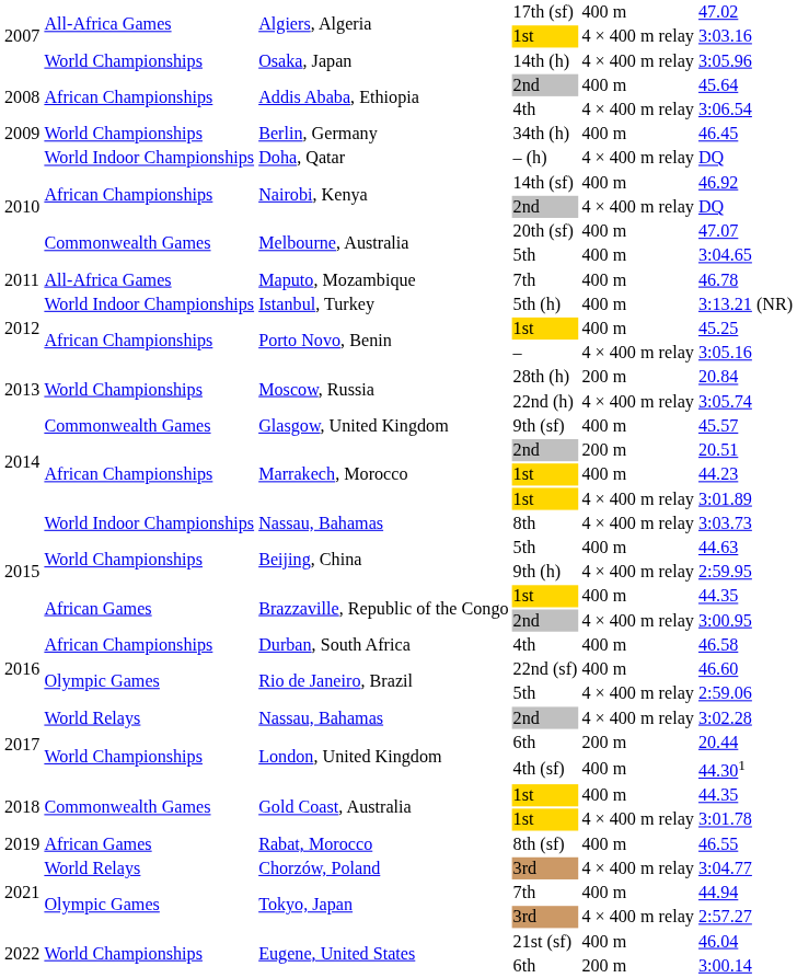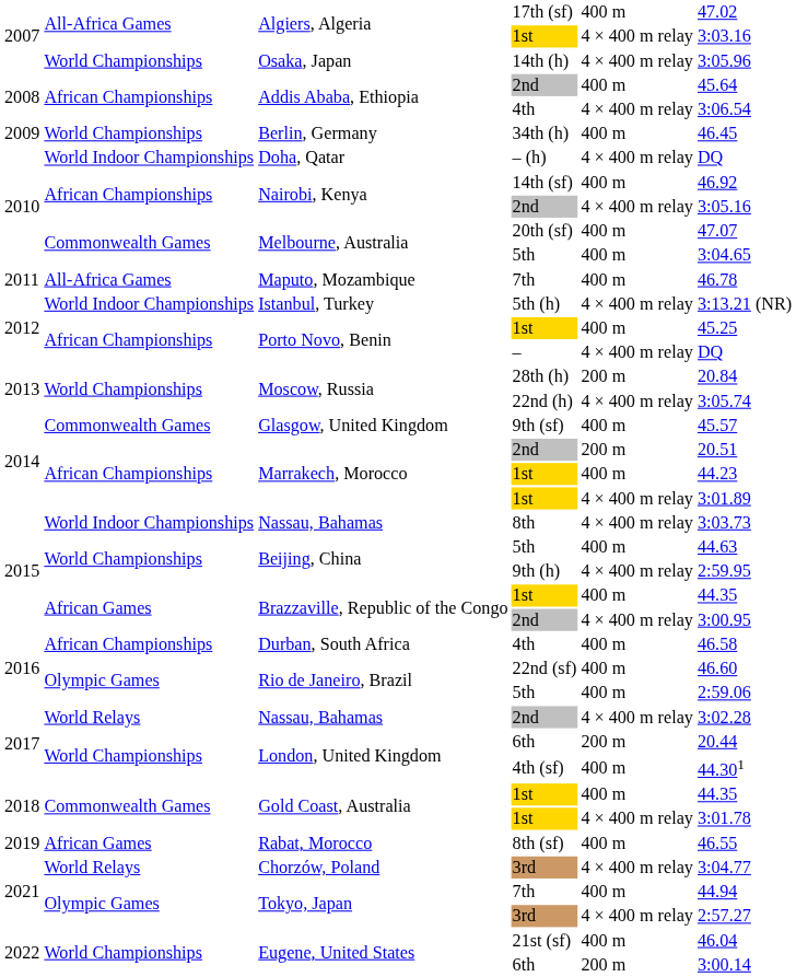 <table>
 <tr>
 <td rowspan=3>2007</td>
 <td rowspan=2><a href='#'>All-Africa Games</a></td>
 <td rowspan=2><a href='#'>Algiers</a>, Algeria</td>
 <td>17th (sf)</td>
 <td>400 m</td>
 <td><a href='#'>47.02</a></td>
 </tr>
 <tr>
 <td style="background:gold;">1st</td>
 <td>4 × 400 m relay</td>
 <td><a href='#'>3:03.16</a></td>
 </tr>
 <tr>
 <td><a href='#'>World Championships</a></td>
 <td><a href='#'>Osaka</a>, Japan</td>
 <td>14th (h)</td>
 <td>4 × 400 m relay</td>
 <td><a href='#'>3:05.96</a></td>
 </tr>
 <tr>
 <td rowspan=2>2008</td>
 <td rowspan=2><a href='#'>African Championships</a></td>
 <td rowspan=2><a href='#'>Addis Ababa</a>, Ethiopia</td>
 <td style="background:silver;">2nd</td>
 <td>400 m</td>
 <td><a href='#'>45.64</a></td>
 </tr>
 <tr>
 <td>4th</td>
 <td>4 × 400 m relay</td>
 <td><a href='#'>3:06.54</a></td>
 </tr>
 <tr>
 <td>2009</td>
 <td><a href='#'>World Championships</a></td>
 <td><a href='#'>Berlin</a>, Germany</td>
 <td>34th (h)</td>
 <td>400 m</td>
 <td><a href='#'>46.45</a></td>
 </tr>
 <tr>
 <td rowspan=5>2010</td>
 <td><a href='#'>World Indoor Championships</a></td>
 <td><a href='#'>Doha</a>, Qatar</td>
 <td>– (h)</td>
 <td>4 × 400 m relay</td>
 <td><a href='#'>DQ</a></td>
 </tr>
 <tr>
 <td rowspan=2><a href='#'>African Championships</a></td>
 <td rowspan=2><a href='#'>Nairobi</a>, Kenya</td>
 <td>14th (sf)</td>
 <td>400 m</td>
 <td><a href='#'>46.92</a></td>
 </tr>
 <tr>
 <td style="background:silver;">2nd</td>
 <td>4 × 400 m relay</td>
-<td><a href='#'>DQ</a></td>
+<td><a href='#'>3:05.16</a></td>
 </tr>
 <tr>
 <td rowspan=2><a href='#'>Commonwealth Games</a></td>
 <td rowspan=2><a href='#'>Melbourne</a>, Australia</td>
 <td>20th (sf)</td>
 <td>400 m</td>
 <td><a href='#'>47.07</a></td>
 </tr>
 <tr>
 <td>5th</td>
 <td>400 m</td>
 <td><a href='#'>3:04.65</a></td>
 </tr>
 <tr>
 <td>2011</td>
 <td><a href='#'>All-Africa Games</a></td>
 <td><a href='#'>Maputo</a>, Mozambique</td>
 <td>7th</td>
 <td>400 m</td>
 <td><a href='#'>46.78</a></td>
 </tr>
 <tr>
 <td rowspan=3>2012</td>
 <td><a href='#'>World Indoor Championships</a></td>
 <td><a href='#'>Istanbul</a>, Turkey</td>
 <td>5th (h)</td>
-<td>400 m</td>
+<td>4 × 400 m relay</td>
 <td><a href='#'>3:13.21</a> (NR)</td>
 </tr>
 <tr>
 <td rowspan=2><a href='#'>African Championships</a></td>
 <td rowspan=2><a href='#'>Porto Novo</a>, Benin</td>
 <td bgcolor=gold>1st</td>
 <td>400 m</td>
 <td><a href='#'>45.25</a></td>
 </tr>
 <tr>
 <td>–</td>
 <td>4 × 400 m relay</td>
-<td><a href='#'>3:05.16</a></td>
+<td><a href='#'>DQ</a></td>
 </tr>
 <tr>
 <td rowspan=2>2013</td>
 <td rowspan=2><a href='#'>World Championships</a></td>
 <td rowspan=2><a href='#'>Moscow</a>, Russia</td>
 <td>28th (h)</td>
 <td>200 m</td>
 <td><a href='#'>20.84</a></td>
 </tr>
 <tr>
 <td>22nd (h)</td>
 <td>4 × 400 m relay</td>
 <td><a href='#'>3:05.74</a></td>
 </tr>
 <tr>
 <td rowspan=4>2014</td>
 <td><a href='#'>Commonwealth Games</a></td>
 <td><a href='#'>Glasgow</a>, United Kingdom</td>
 <td>9th (sf)</td>
 <td>400 m</td>
 <td><a href='#'>45.57</a></td>
 </tr>
 <tr>
 <td rowspan=3><a href='#'>African Championships</a></td>
 <td rowspan=3><a href='#'>Marrakech</a>, Morocco</td>
 <td style="background:silver;">2nd</td>
 <td>200 m</td>
 <td><a href='#'>20.51</a></td>
 </tr>
 <tr>
 <td bgcolor=gold>1st</td>
 <td>400 m</td>
 <td><a href='#'>44.23</a></td>
 </tr>
 <tr>
 <td bgcolor=gold>1st</td>
 <td>4 × 400 m relay</td>
 <td><a href='#'>3:01.89</a></td>
 </tr>
 <tr>
 <td rowspan=5>2015</td>
 <td><a href='#'>World Indoor Championships</a></td>
 <td><a href='#'>Nassau, Bahamas</a></td>
 <td>8th</td>
 <td>4 × 400 m relay</td>
 <td><a href='#'>3:03.73</a></td>
 </tr>
 <tr>
 <td rowspan=2><a href='#'>World Championships</a></td>
 <td rowspan=2><a href='#'>Beijing</a>, China</td>
 <td>5th</td>
 <td>400 m</td>
 <td><a href='#'>44.63</a></td>
 </tr>
 <tr>
 <td>9th (h)</td>
 <td>4 × 400 m relay</td>
 <td><a href='#'>2:59.95</a></td>
 </tr>
 <tr>
 <td rowspan=2><a href='#'>African Games</a></td>
 <td rowspan=2><a href='#'>Brazzaville</a>, Republic of the Congo</td>
 <td bgcolor=gold>1st</td>
 <td>400 m</td>
 <td><a href='#'>44.35</a></td>
 </tr>
 <tr>
 <td style="background:silver;">2nd</td>
 <td>4 × 400 m relay</td>
 <td><a href='#'>3:00.95</a></td>
 </tr>
 <tr>
 <td rowspan=3>2016</td>
 <td><a href='#'>African Championships</a></td>
 <td><a href='#'>Durban</a>, South Africa</td>
 <td>4th</td>
 <td>400 m</td>
 <td><a href='#'>46.58</a></td>
 </tr>
 <tr>
 <td rowspan=2><a href='#'>Olympic Games</a></td>
 <td rowspan=2><a href='#'>Rio de Janeiro</a>, Brazil</td>
 <td>22nd (sf)</td>
 <td>400 m</td>
 <td><a href='#'>46.60</a></td>
 </tr>
 <tr>
 <td>5th</td>
-<td>4 × 400 m relay</td>
+<td>400 m</td>
 <td><a href='#'>2:59.06</a></td>
 </tr>
 <tr>
 <td rowspan=3>2017</td>
 <td><a href='#'>World Relays</a></td>
 <td><a href='#'>Nassau, Bahamas</a></td>
 <td style="background:silver;">2nd</td>
 <td>4 × 400 m relay</td>
 <td><a href='#'>3:02.28</a></td>
 </tr>
 <tr>
 <td rowspan=2><a href='#'>World Championships</a></td>
 <td rowspan=2><a href='#'>London</a>, United Kingdom</td>
 <td>6th</td>
 <td>200 m</td>
 <td><a href='#'>20.44</a></td>
 </tr>
 <tr>
 <td>4th (sf)</td>
 <td>400 m</td>
 <td><a href='#'>44.30</a><sup>1</sup></td>
 </tr>
 <tr>
 <td rowspan=2>2018</td>
 <td rowspan=2><a href='#'>Commonwealth Games</a></td>
 <td rowspan=2><a href='#'>Gold Coast</a>, Australia</td>
 <td bgcolor=gold>1st</td>
 <td>400 m</td>
 <td><a href='#'>44.35</a></td>
 </tr>
 <tr>
 <td bgcolor=gold>1st</td>
 <td>4 × 400 m relay</td>
 <td><a href='#'>3:01.78</a></td>
 </tr>
 <tr>
 <td>2019</td>
 <td><a href='#'>African Games</a></td>
 <td><a href='#'>Rabat, Morocco</a></td>
 <td>8th (sf)</td>
 <td>400 m</td>
 <td><a href='#'>46.55</a></td>
 </tr>
 <tr>
 <td rowspan=3>2021</td>
 <td><a href='#'>World Relays</a></td>
 <td><a href='#'>Chorzów, Poland</a></td>
 <td style="background:#c96;">3rd</td>
 <td>4 × 400 m relay</td>
 <td><a href='#'>3:04.77</a></td>
 </tr>
 <tr>
 <td rowspan=2><a href='#'>Olympic Games</a></td>
 <td rowspan=2><a href='#'>Tokyo, Japan</a></td>
 <td>7th</td>
 <td>400 m</td>
 <td><a href='#'>44.94</a></td>
 </tr>
 <tr>
 <td style="background:#c96;">3rd</td>
 <td>4 × 400 m relay</td>
 <td><a href='#'>2:57.27</a></td>
 </tr>
 <tr>
 <td rowspan=2>2022</td>
 <td rowspan=2><a href='#'>World Championships</a></td>
 <td rowspan=2><a href='#'>Eugene, United States</a></td>
 <td>21st (sf)</td>
 <td>400 m</td>
 <td><a href='#'>46.04</a></td>
 </tr>
 <tr>
 <td>6th</td>
 <td>200 m</td>
 <td><a href='#'>3:00.14</a></td>
 </tr>
 </table>
